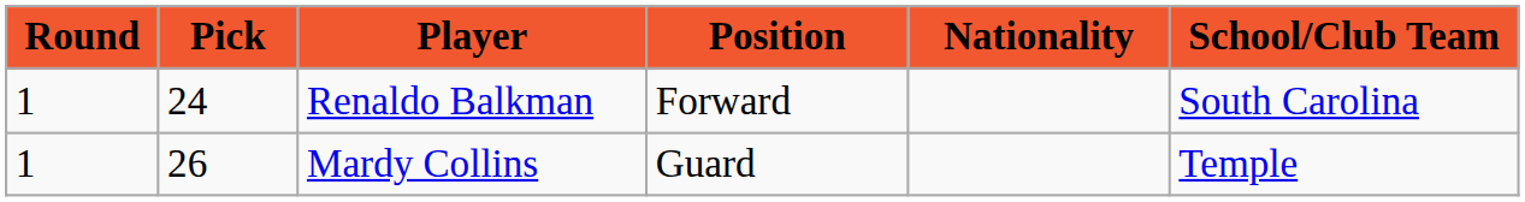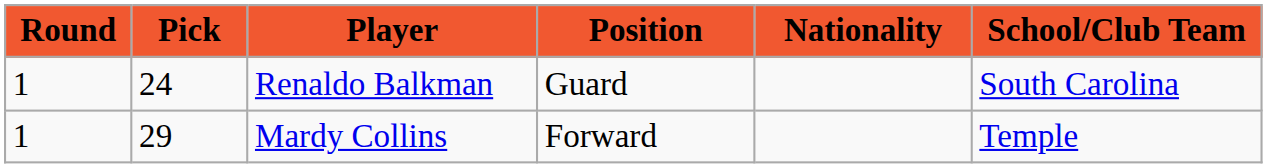 <table class="wikitable sortable sortable">
 <tr>
 <th style="background:#F15830;" width="8%">Round</th>
 <th style="background:#F15830;" width="8%">Pick</th>
 <th style="background:#F15830;" width="20%">Player</th>
 <th style="background:#F15830;" width="15%">Position</th>
 <th style="background:#F15830;" width="15%">Nationality</th>
 <th style="background:#F15830;" width="20%">School/Club Team</th>
 </tr>
 <tr>
 <td>1</td>
 <td>24</td>
 <td><a href='#'>Renaldo Balkman</a></td>
-<td>Forward</td>
+<td>Guard</td>
 <td></td>
 <td><a href='#'>South Carolina</a></td>
 </tr>
 <tr>
 <td>1</td>
-<td>26</td>
+<td>29</td>
 <td><a href='#'>Mardy Collins</a></td>
-<td>Guard</td>
+<td>Forward</td>
 <td></td>
 <td><a href='#'>Temple</a></td>
 </tr>
 </table>
